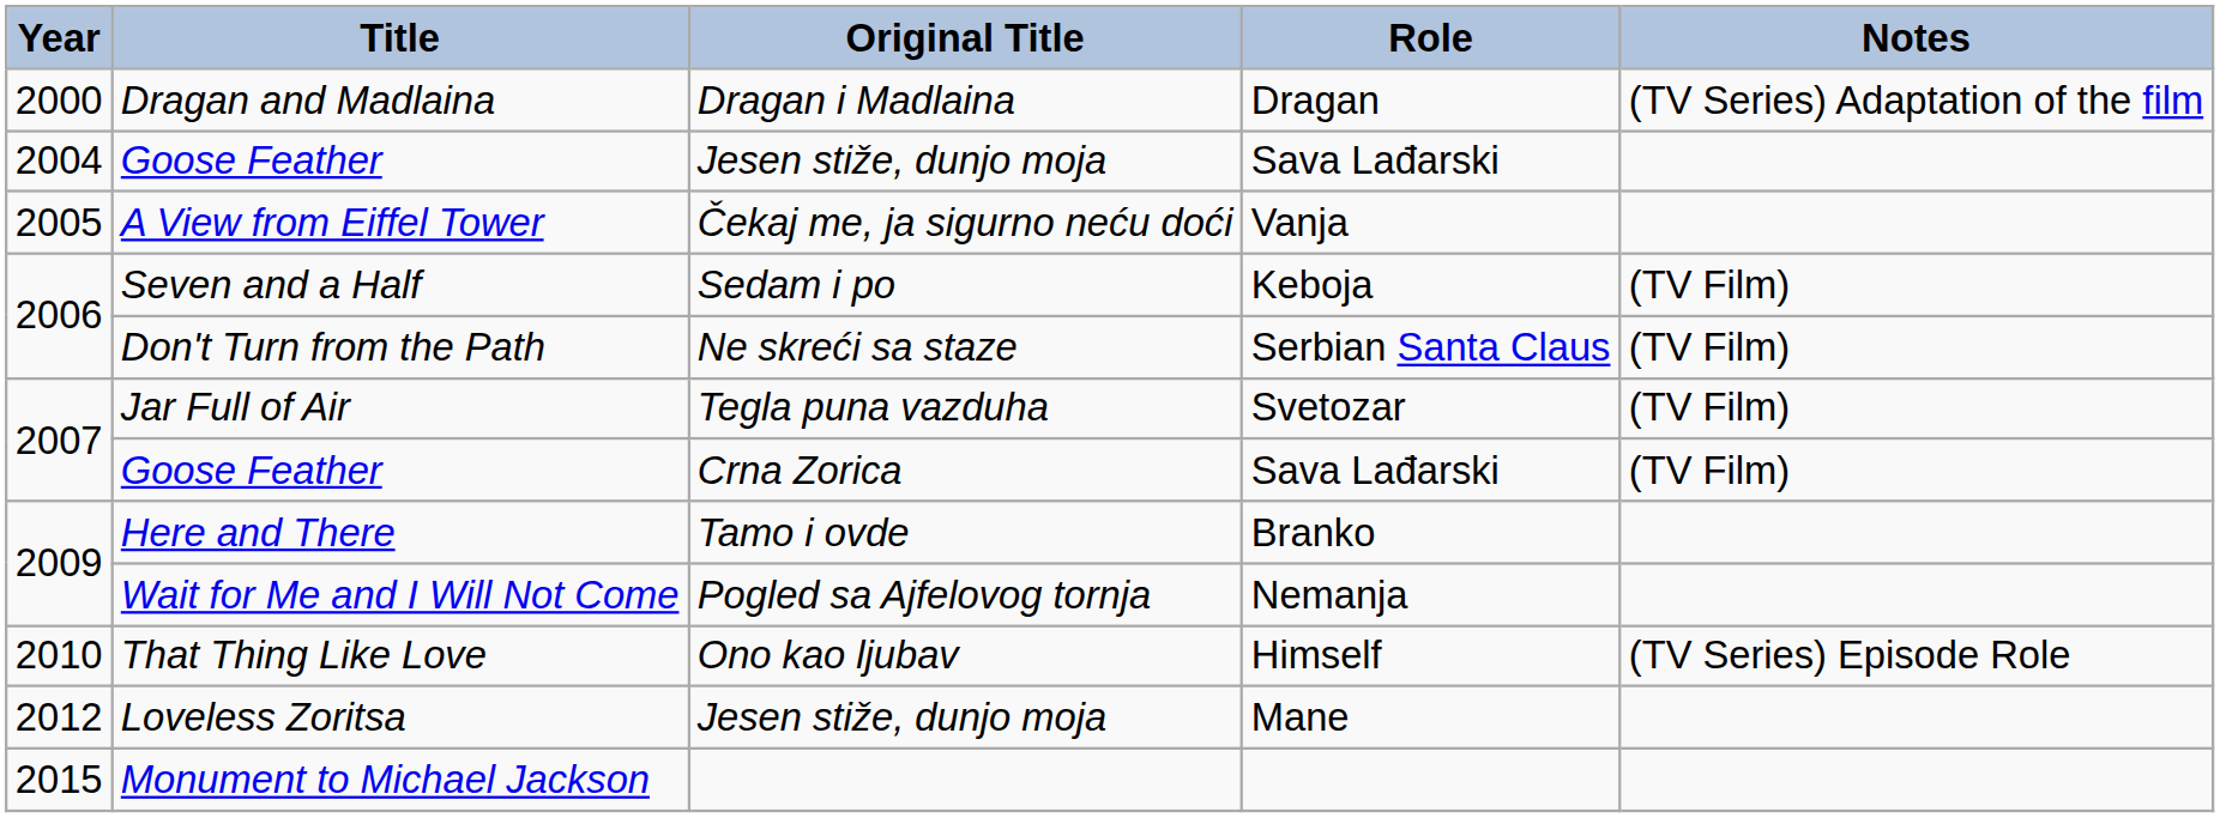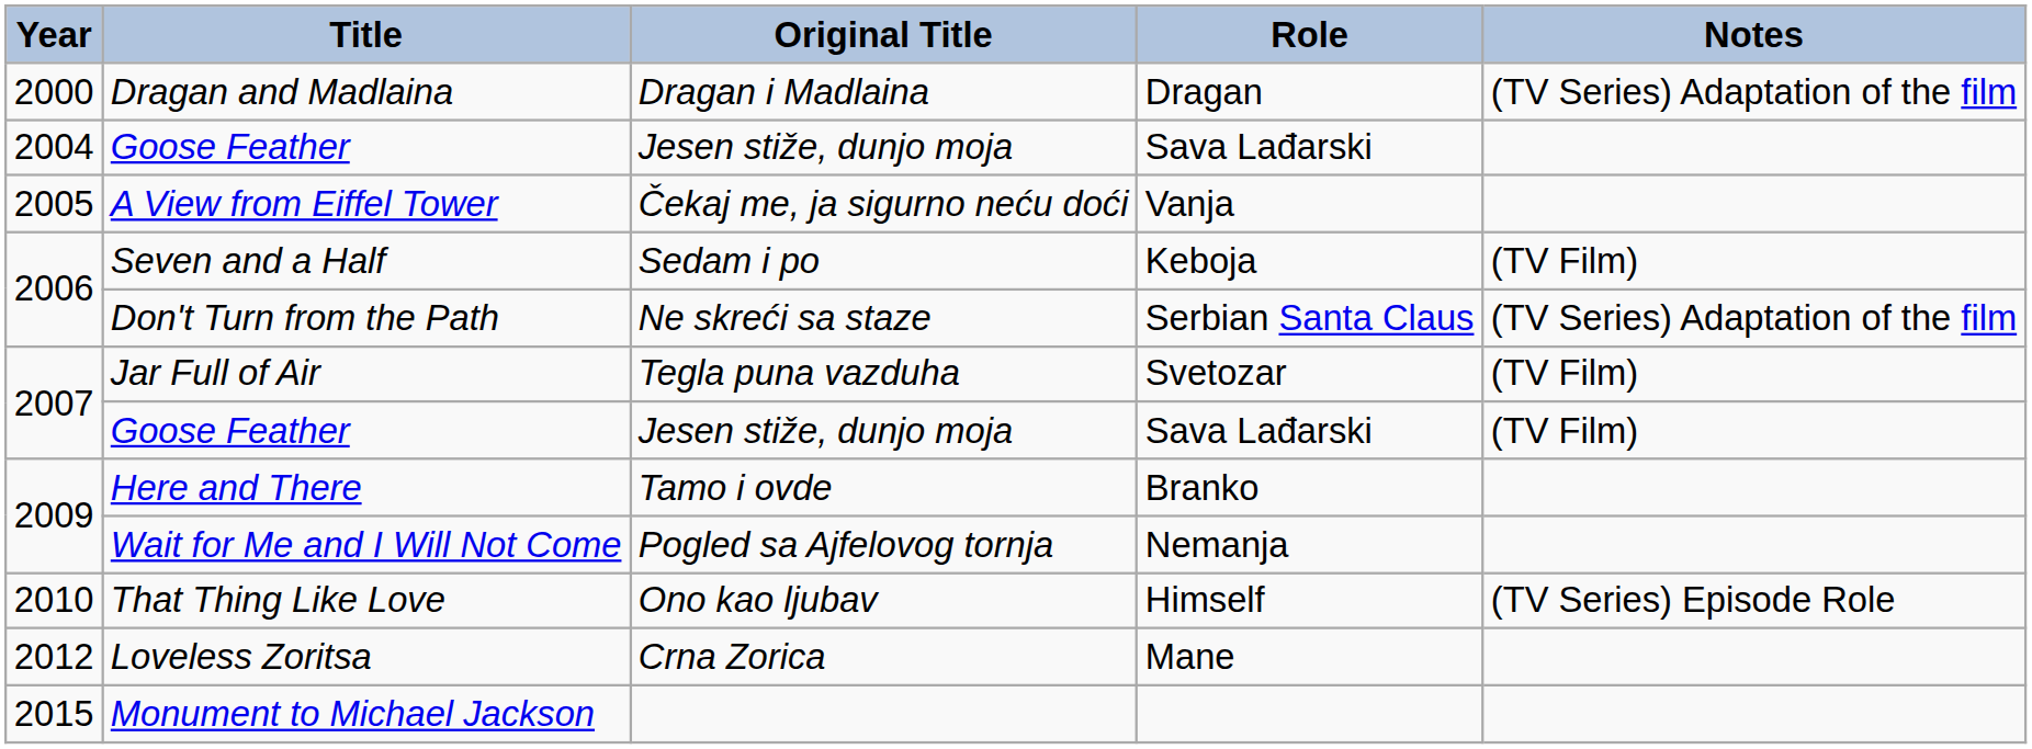 <table class="wikitable" style="font-size:90%;">
 <tr>
 <th style="background:#B0C4DE;">Year</th>
 <th style="background:#B0C4DE;">Title</th>
 <th style="background:#B0C4DE;">Original Title</th>
 <th style="background:#B0C4DE;">Role</th>
 <th style="background:#B0C4DE;">Notes</th>
 </tr>
 <tr>
 <td>2000</td>
 <td><em>Dragan and Madlaina</em></td>
 <td><em>Dragan i Madlaina</em></td>
 <td>Dragan</td>
 <td>(TV Series) Adaptation of the <a href='#'>film</a></td>
 </tr>
 <tr>
 <td>2004</td>
 <td><em><a href='#'>Goose Feather</a></em></td>
 <td><em>Jesen stiže, dunjo moja</em></td>
 <td>Sava Lađarski</td>
 <td></td>
 </tr>
 <tr>
 <td>2005</td>
 <td><em><a href='#'>A View from Eiffel Tower</a></em></td>
 <td><em>Čekaj me, ja sigurno neću doći</em></td>
 <td>Vanja</td>
 <td></td>
 </tr>
 <tr>
 <td rowspan="2">2006</td>
 <td><em>Seven and a Half</em></td>
 <td><em>Sedam i po</em></td>
 <td>Keboja</td>
 <td>(TV Film)</td>
 </tr>
 <tr>
 <td><em>Don't Turn from the Path</em></td>
 <td><em>Ne skreći sa staze</em></td>
 <td>Serbian <a href='#'>Santa Claus</a></td>
-<td>(TV Film)</td>
+<td>(TV Series) Adaptation of the <a href='#'>film</a></td>
 </tr>
 <tr>
 <td rowspan="2">2007</td>
 <td><em>Jar Full of Air</em></td>
 <td><em>Tegla puna vazduha</em></td>
 <td>Svetozar</td>
 <td>(TV Film)</td>
 </tr>
 <tr>
 <td><em><a href='#'>Goose Feather</a></em></td>
-<td><em>Crna Zorica</em></td>
+<td><em>Jesen stiže, dunjo moja</em></td>
 <td>Sava Lađarski</td>
 <td>(TV Film)</td>
 </tr>
 <tr>
 <td rowspan="2">2009</td>
 <td><em><a href='#'>Here and There</a></em></td>
 <td><em>Tamo i ovde</em></td>
 <td>Branko</td>
 <td></td>
 </tr>
 <tr>
 <td><em><a href='#'>Wait for Me and I Will Not Come</a></em></td>
 <td><em>Pogled sa Ajfelovog tornja</em></td>
 <td>Nemanja</td>
 <td></td>
 </tr>
 <tr>
 <td>2010</td>
 <td><em>That Thing Like Love</em></td>
 <td><em>Ono kao ljubav</em></td>
 <td>Himself</td>
 <td>(TV Series) Episode Role</td>
 </tr>
 <tr>
 <td>2012</td>
 <td><em>Loveless Zoritsa</em></td>
-<td><em>Jesen stiže, dunjo moja</em></td>
+<td><em>Crna Zorica</em></td>
 <td>Mane</td>
 <td></td>
 </tr>
 <tr>
 <td>2015</td>
 <td><em><a href='#'>Monument to Michael Jackson</a></em></td>
 <td></td>
 <td></td>
 <td></td>
 </tr>
 </table>
